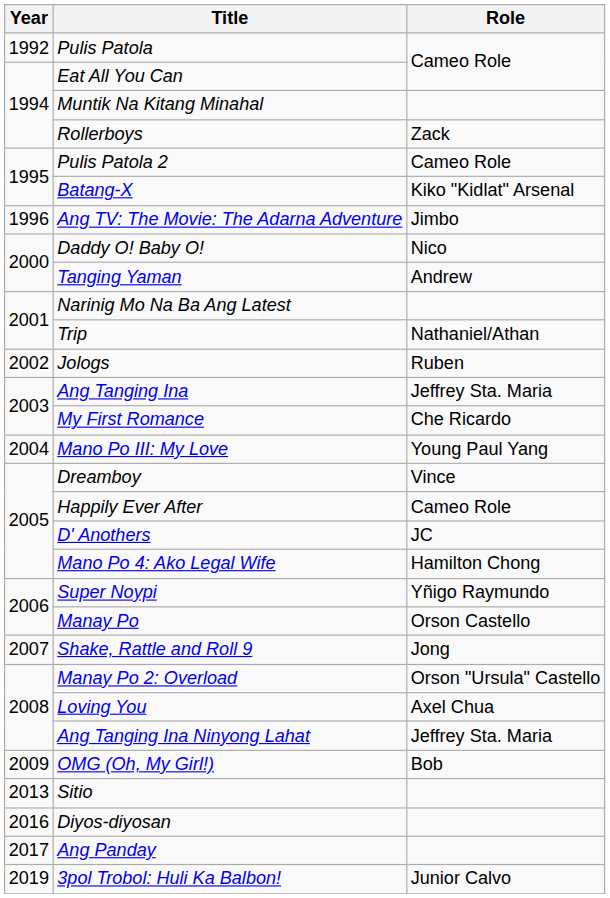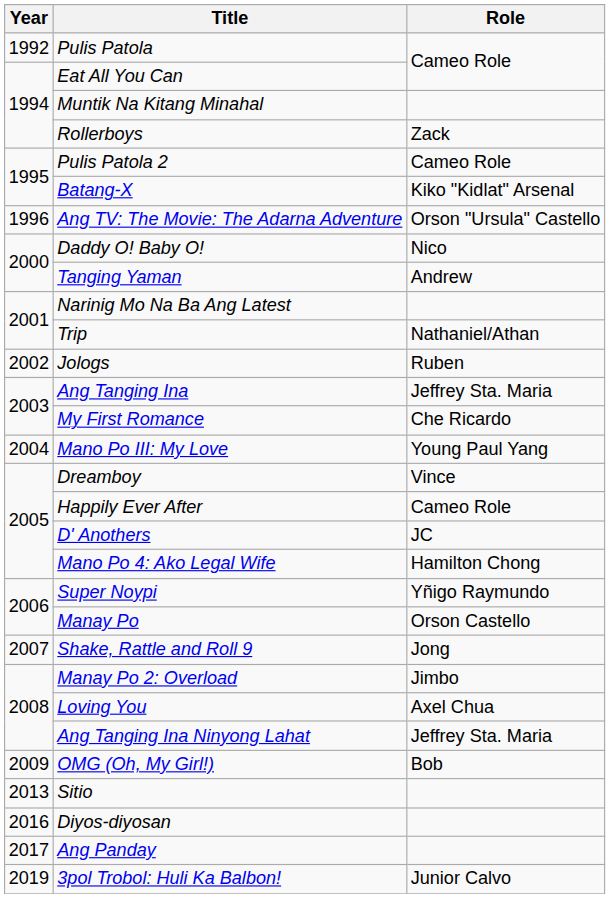 <table class="wikitable">
 <tr style="background:#ccc; text-align:center;">
 <th>Year</th>
 <th>Title</th>
 <th>Role</th>
 </tr>
 <tr>
 <td>1992</td>
 <td><em>Pulis Patola</em></td>
 <td rowspan=2>Cameo Role</td>
 </tr>
 <tr>
 <td rowspan=3>1994</td>
 <td><em>Eat All You Can</em></td>
 </tr>
 <tr>
 <td><em>Muntik Na Kitang Minahal</em></td>
 <td></td>
 </tr>
 <tr>
 <td><em>Rollerboys</em></td>
 <td>Zack</td>
 </tr>
 <tr>
 <td rowspan=2>1995</td>
 <td><em>Pulis Patola 2</em></td>
 <td>Cameo Role</td>
 </tr>
 <tr>
 <td><em><a href='#'>Batang-X</a></em></td>
 <td>Kiko "Kidlat" Arsenal</td>
 </tr>
 <tr>
 <td>1996</td>
 <td><em><a href='#'>Ang TV: The Movie: The Adarna Adventure</a></em></td>
-<td>Jimbo</td>
+<td>Orson "Ursula" Castello</td>
 </tr>
 <tr>
 <td rowspan=2>2000</td>
 <td><em>Daddy O! Baby O!</em></td>
 <td>Nico</td>
 </tr>
 <tr>
 <td><em><a href='#'>Tanging Yaman</a></em></td>
 <td>Andrew</td>
 </tr>
 <tr>
 <td rowspan=2>2001</td>
 <td><em>Narinig Mo Na Ba Ang Latest</em></td>
 <td></td>
 </tr>
 <tr>
 <td><em>Trip</em></td>
 <td>Nathaniel/Athan</td>
 </tr>
 <tr>
 <td>2002</td>
 <td><em>Jologs</em></td>
 <td>Ruben</td>
 </tr>
 <tr>
 <td rowspan=2>2003</td>
 <td><em><a href='#'>Ang Tanging Ina</a></em></td>
 <td>Jeffrey Sta. Maria</td>
 </tr>
 <tr>
 <td><em><a href='#'>My First Romance</a></em></td>
 <td>Che Ricardo</td>
 </tr>
 <tr>
 <td>2004</td>
 <td><em><a href='#'>Mano Po III: My Love</a></em></td>
 <td>Young Paul Yang</td>
 </tr>
 <tr>
 <td rowspan=4>2005</td>
 <td><em>Dreamboy</em></td>
 <td>Vince</td>
 </tr>
 <tr>
 <td><em>Happily Ever After</em></td>
 <td>Cameo Role</td>
 </tr>
 <tr>
 <td><em><a href='#'>D' Anothers</a></em></td>
 <td>JC</td>
 </tr>
 <tr>
 <td><em><a href='#'>Mano Po 4: Ako Legal Wife</a></em></td>
 <td>Hamilton Chong</td>
 </tr>
 <tr>
 <td rowspan="2">2006</td>
 <td><em><a href='#'>Super Noypi</a></em></td>
 <td>Yñigo Raymundo</td>
 </tr>
 <tr>
 <td><em><a href='#'>Manay Po</a></em></td>
 <td>Orson Castello</td>
 </tr>
 <tr>
 <td>2007</td>
 <td><em><a href='#'>Shake, Rattle and Roll 9</a></em></td>
 <td>Jong</td>
 </tr>
 <tr>
 <td rowspan=3>2008</td>
 <td><em><a href='#'>Manay Po 2: Overload</a></em></td>
-<td>Orson "Ursula" Castello</td>
+<td>Jimbo</td>
 </tr>
 <tr>
 <td><em><a href='#'>Loving You</a></em></td>
 <td>Axel Chua</td>
 </tr>
 <tr>
 <td><em><a href='#'>Ang Tanging Ina Ninyong Lahat</a></em></td>
 <td>Jeffrey Sta. Maria</td>
 </tr>
 <tr>
 <td>2009</td>
 <td><em><a href='#'>OMG (Oh, My Girl!)</a></em></td>
 <td>Bob</td>
 </tr>
 <tr>
 <td>2013</td>
 <td><em>Sitio</em></td>
 <td></td>
 </tr>
 <tr>
 <td>2016</td>
 <td><em>Diyos-diyosan</em></td>
 <td></td>
 </tr>
 <tr>
 <td>2017</td>
 <td><em><a href='#'>Ang Panday</a></em></td>
 <td></td>
 </tr>
 <tr>
 <td>2019</td>
 <td><em><a href='#'>3pol Trobol: Huli Ka Balbon!</a></em></td>
 <td>Junior Calvo</td>
 </tr>
 </table>
